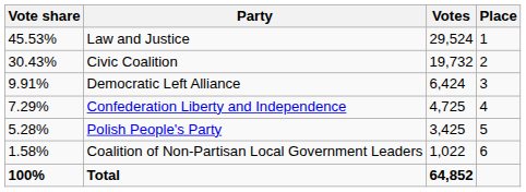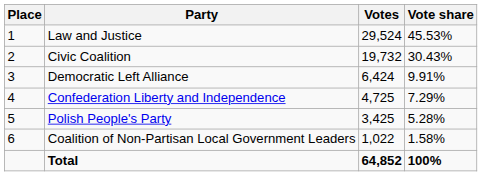 <table class="wikitable">
 <tr>
-<th>Vote share</th>
+<th>Place</th>
 <th>Party</th>
 <th>Votes</th>
-<th>Place</th>
+<th>Vote share</th>
 </tr>
 <tr>
-<td>45.53%</td>
+<td>1</td>
 <td>Law and Justice</td>
 <td>29,524</td>
-<td>1</td>
+<td>45.53%</td>
 </tr>
 <tr>
-<td>30.43%</td>
+<td>2</td>
 <td>Civic Coalition</td>
 <td>19,732</td>
-<td>2</td>
+<td>30.43%</td>
 </tr>
 <tr>
-<td>9.91%</td>
+<td>3</td>
 <td>Democratic Left Alliance</td>
 <td>6,424</td>
-<td>3</td>
+<td>9.91%</td>
 </tr>
 <tr>
-<td>7.29%</td>
+<td>4</td>
 <td><a href='#'>Confederation Liberty and Independence</a></td>
 <td>4,725</td>
-<td>4</td>
+<td>7.29%</td>
 </tr>
 <tr>
-<td>5.28%</td>
+<td>5</td>
 <td><a href='#'>Polish People's Party</a></td>
 <td>3,425</td>
-<td>5</td>
+<td>5.28%</td>
 </tr>
 <tr>
-<td>1.58%</td>
+<td>6</td>
 <td>Coalition of Non-Partisan Local Government Leaders</td>
 <td>1,022</td>
-<td>6</td>
+<td>1.58%</td>
 </tr>
 <tr>
-<td><strong>100%</strong></td>
+<td></td>
 <td><strong>Total</strong></td>
 <td><strong>64,852</strong></td>
-<td></td>
+<td><strong>100%</strong></td>
 </tr>
 </table>
